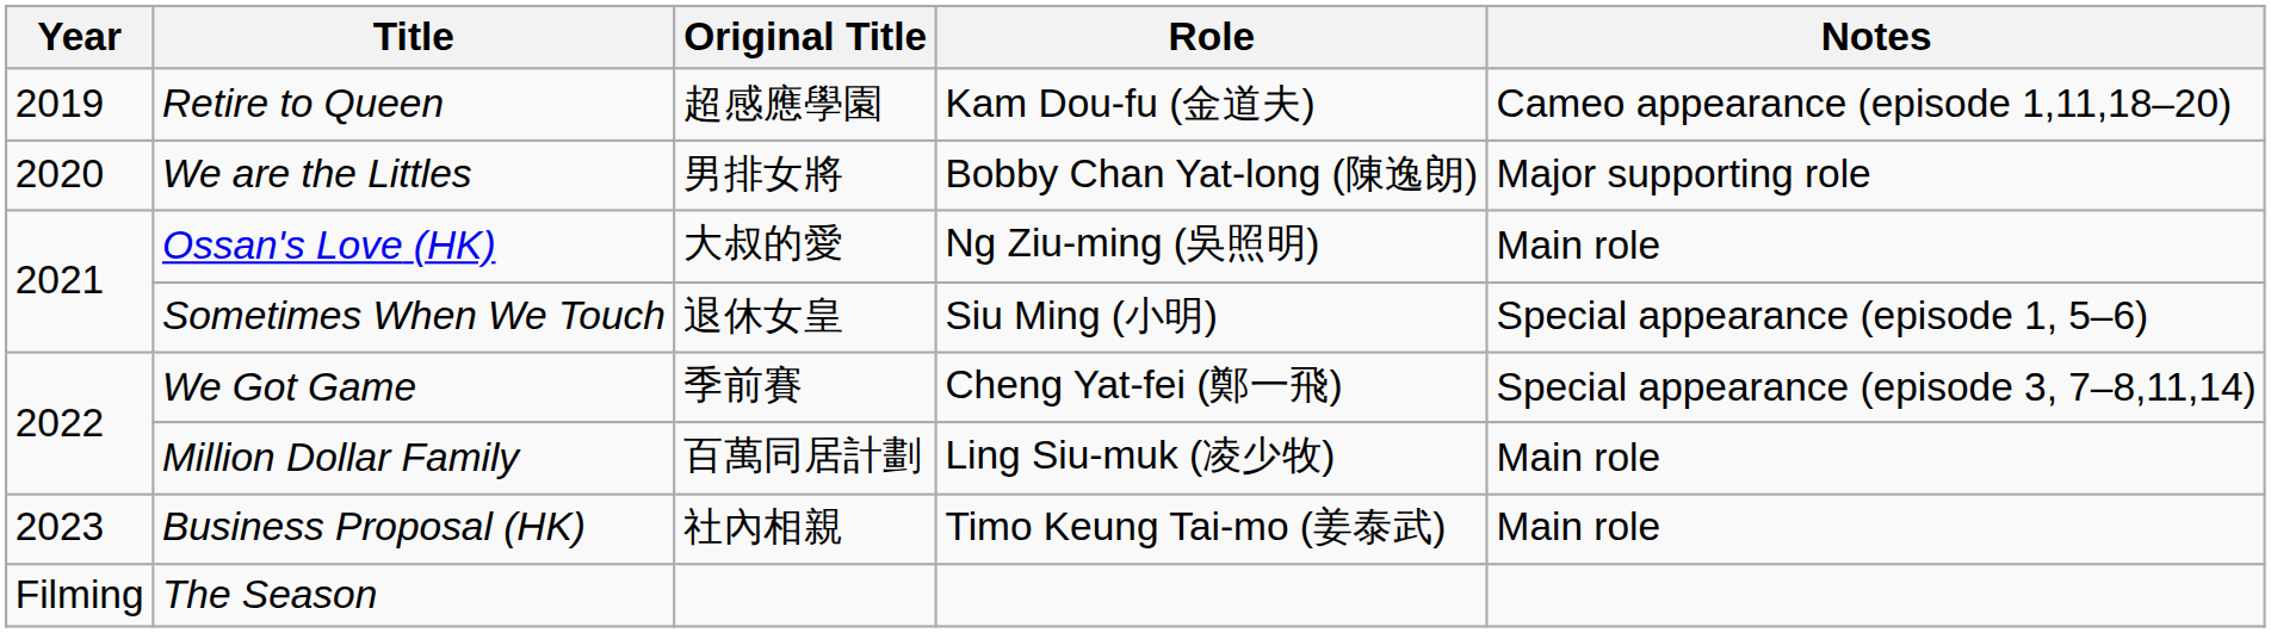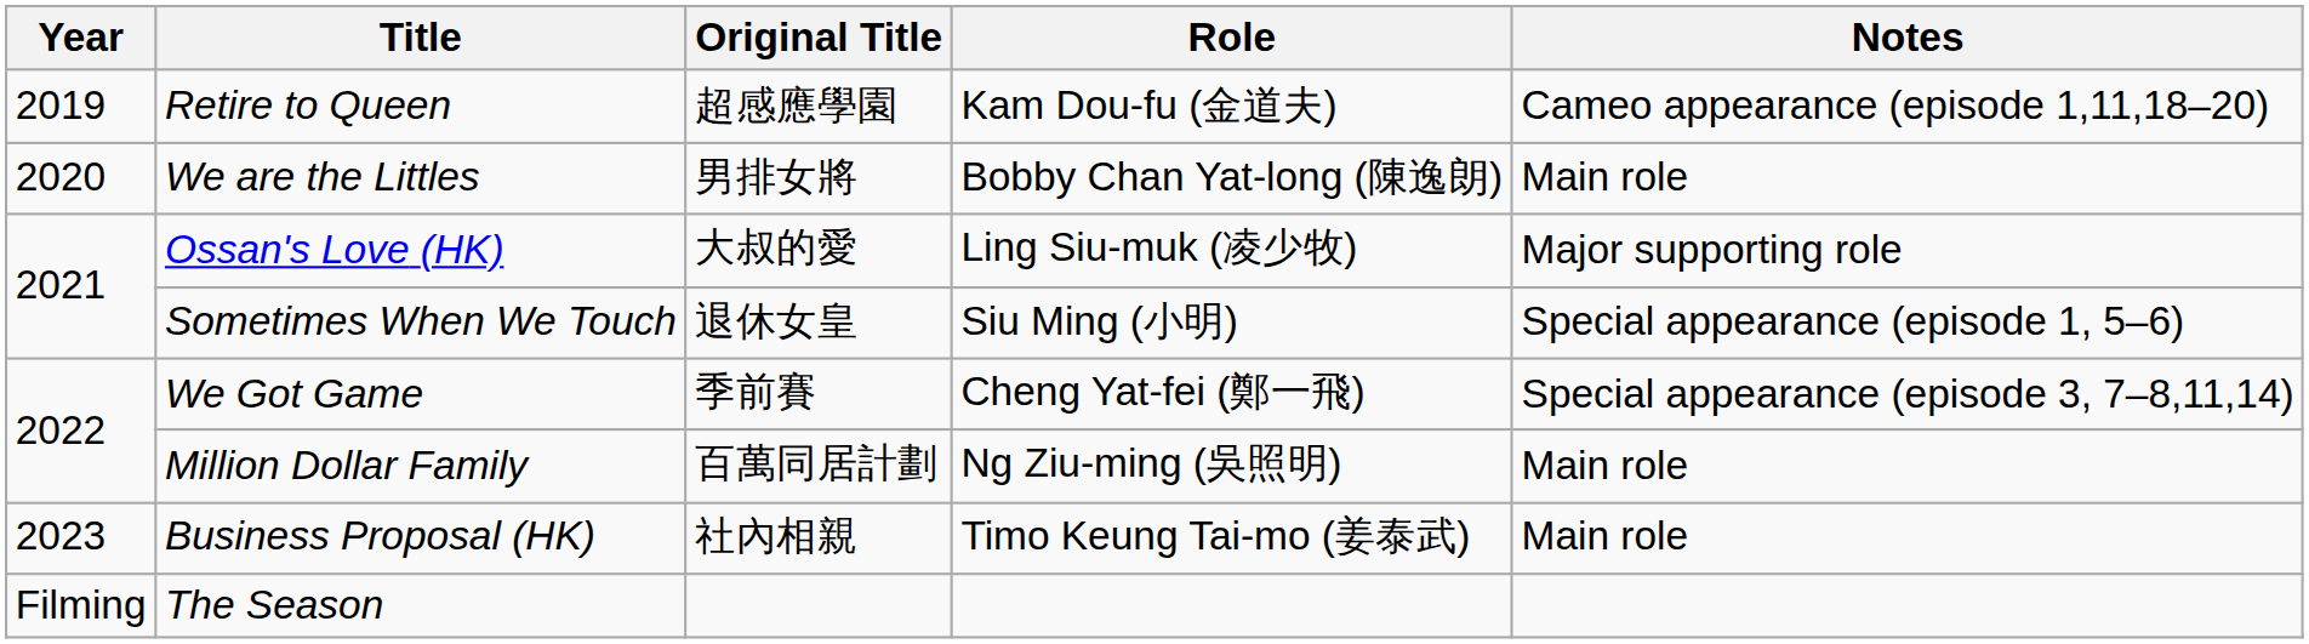 <table class="wikitable plainrowheaders">
 <tr>
 <th>Year</th>
 <th>Title</th>
 <th>Original Title</th>
 <th>Role</th>
 <th>Notes</th>
 </tr>
 <tr>
 <td>2019</td>
 <td><em>Retire to Queen</em></td>
 <td>超感應學園</td>
 <td>Kam Dou-fu (金道夫)</td>
 <td>Cameo appearance (episode 1,11,18–20)</td>
 </tr>
 <tr>
 <td>2020</td>
 <td><em>We are the Littles</em></td>
 <td>男排女將</td>
 <td>Bobby Chan Yat-long (陳逸朗)</td>
-<td>Major supporting role</td>
+<td>Main role</td>
 </tr>
 <tr>
 <td rowspan="2">2021</td>
 <td><a href='#'><em>Ossan's Love</em> <em>(HK)</em></a></td>
 <td>大叔的愛</td>
-<td>Ng Ziu-ming (吳照明)</td>
-<td>Main role</td>
+<td>Ling Siu-muk (凌少牧)</td>
+<td>Major supporting role</td>
 </tr>
 <tr>
 <td><em>Sometimes When We Touch</em></td>
 <td>退休女皇</td>
 <td>Siu Ming (小明)</td>
 <td>Special appearance (episode 1, 5–6)</td>
 </tr>
 <tr>
 <td rowspan="2">2022</td>
 <td><em>We Got Game</em></td>
 <td>季前賽</td>
 <td>Cheng Yat-fei (鄭一飛)</td>
 <td>Special appearance (episode 3, 7–8,11,14)</td>
 </tr>
 <tr>
 <td><em>Million Dollar Family</em></td>
 <td>百萬同居計劃</td>
-<td>Ling Siu-muk (凌少牧)</td>
+<td>Ng Ziu-ming (吳照明)</td>
 <td>Main role</td>
 </tr>
 <tr>
 <td>2023</td>
 <td><em>Business Proposal (HK)</em></td>
 <td>社內相親</td>
 <td>Timo Keung Tai-mo (姜泰武)</td>
 <td>Main role</td>
 </tr>
 <tr>
 <td>Filming</td>
 <td><em>The Season</em></td>
 <td></td>
 <td></td>
 <td></td>
 </tr>
 </table>
